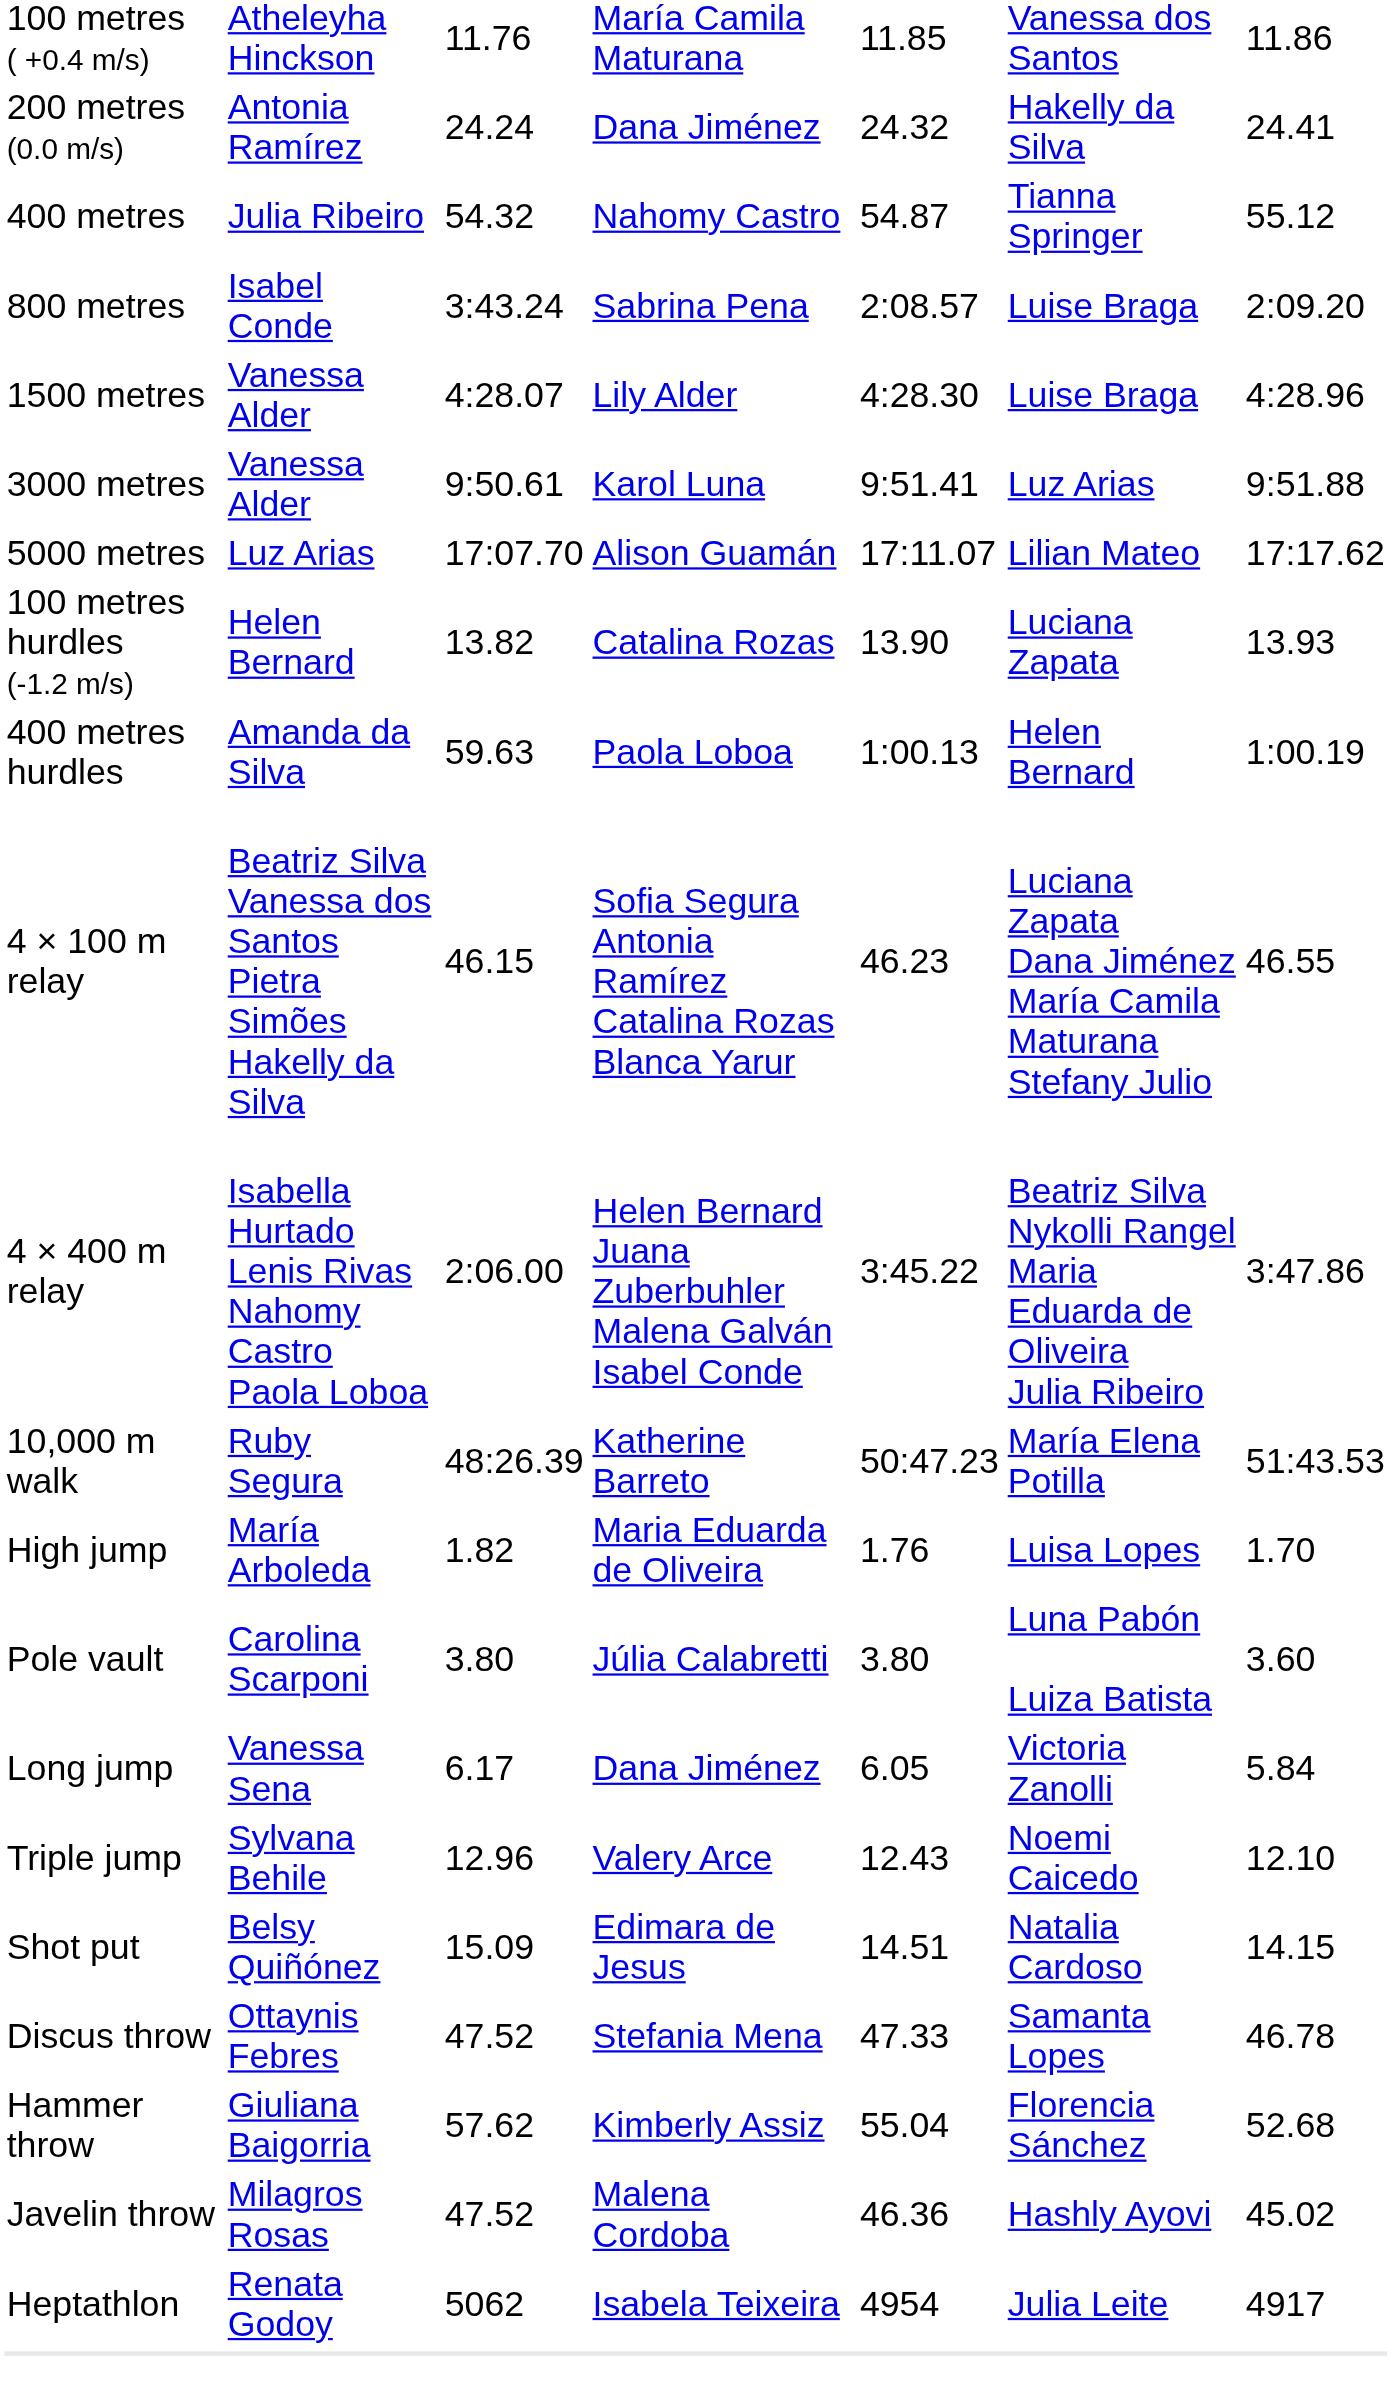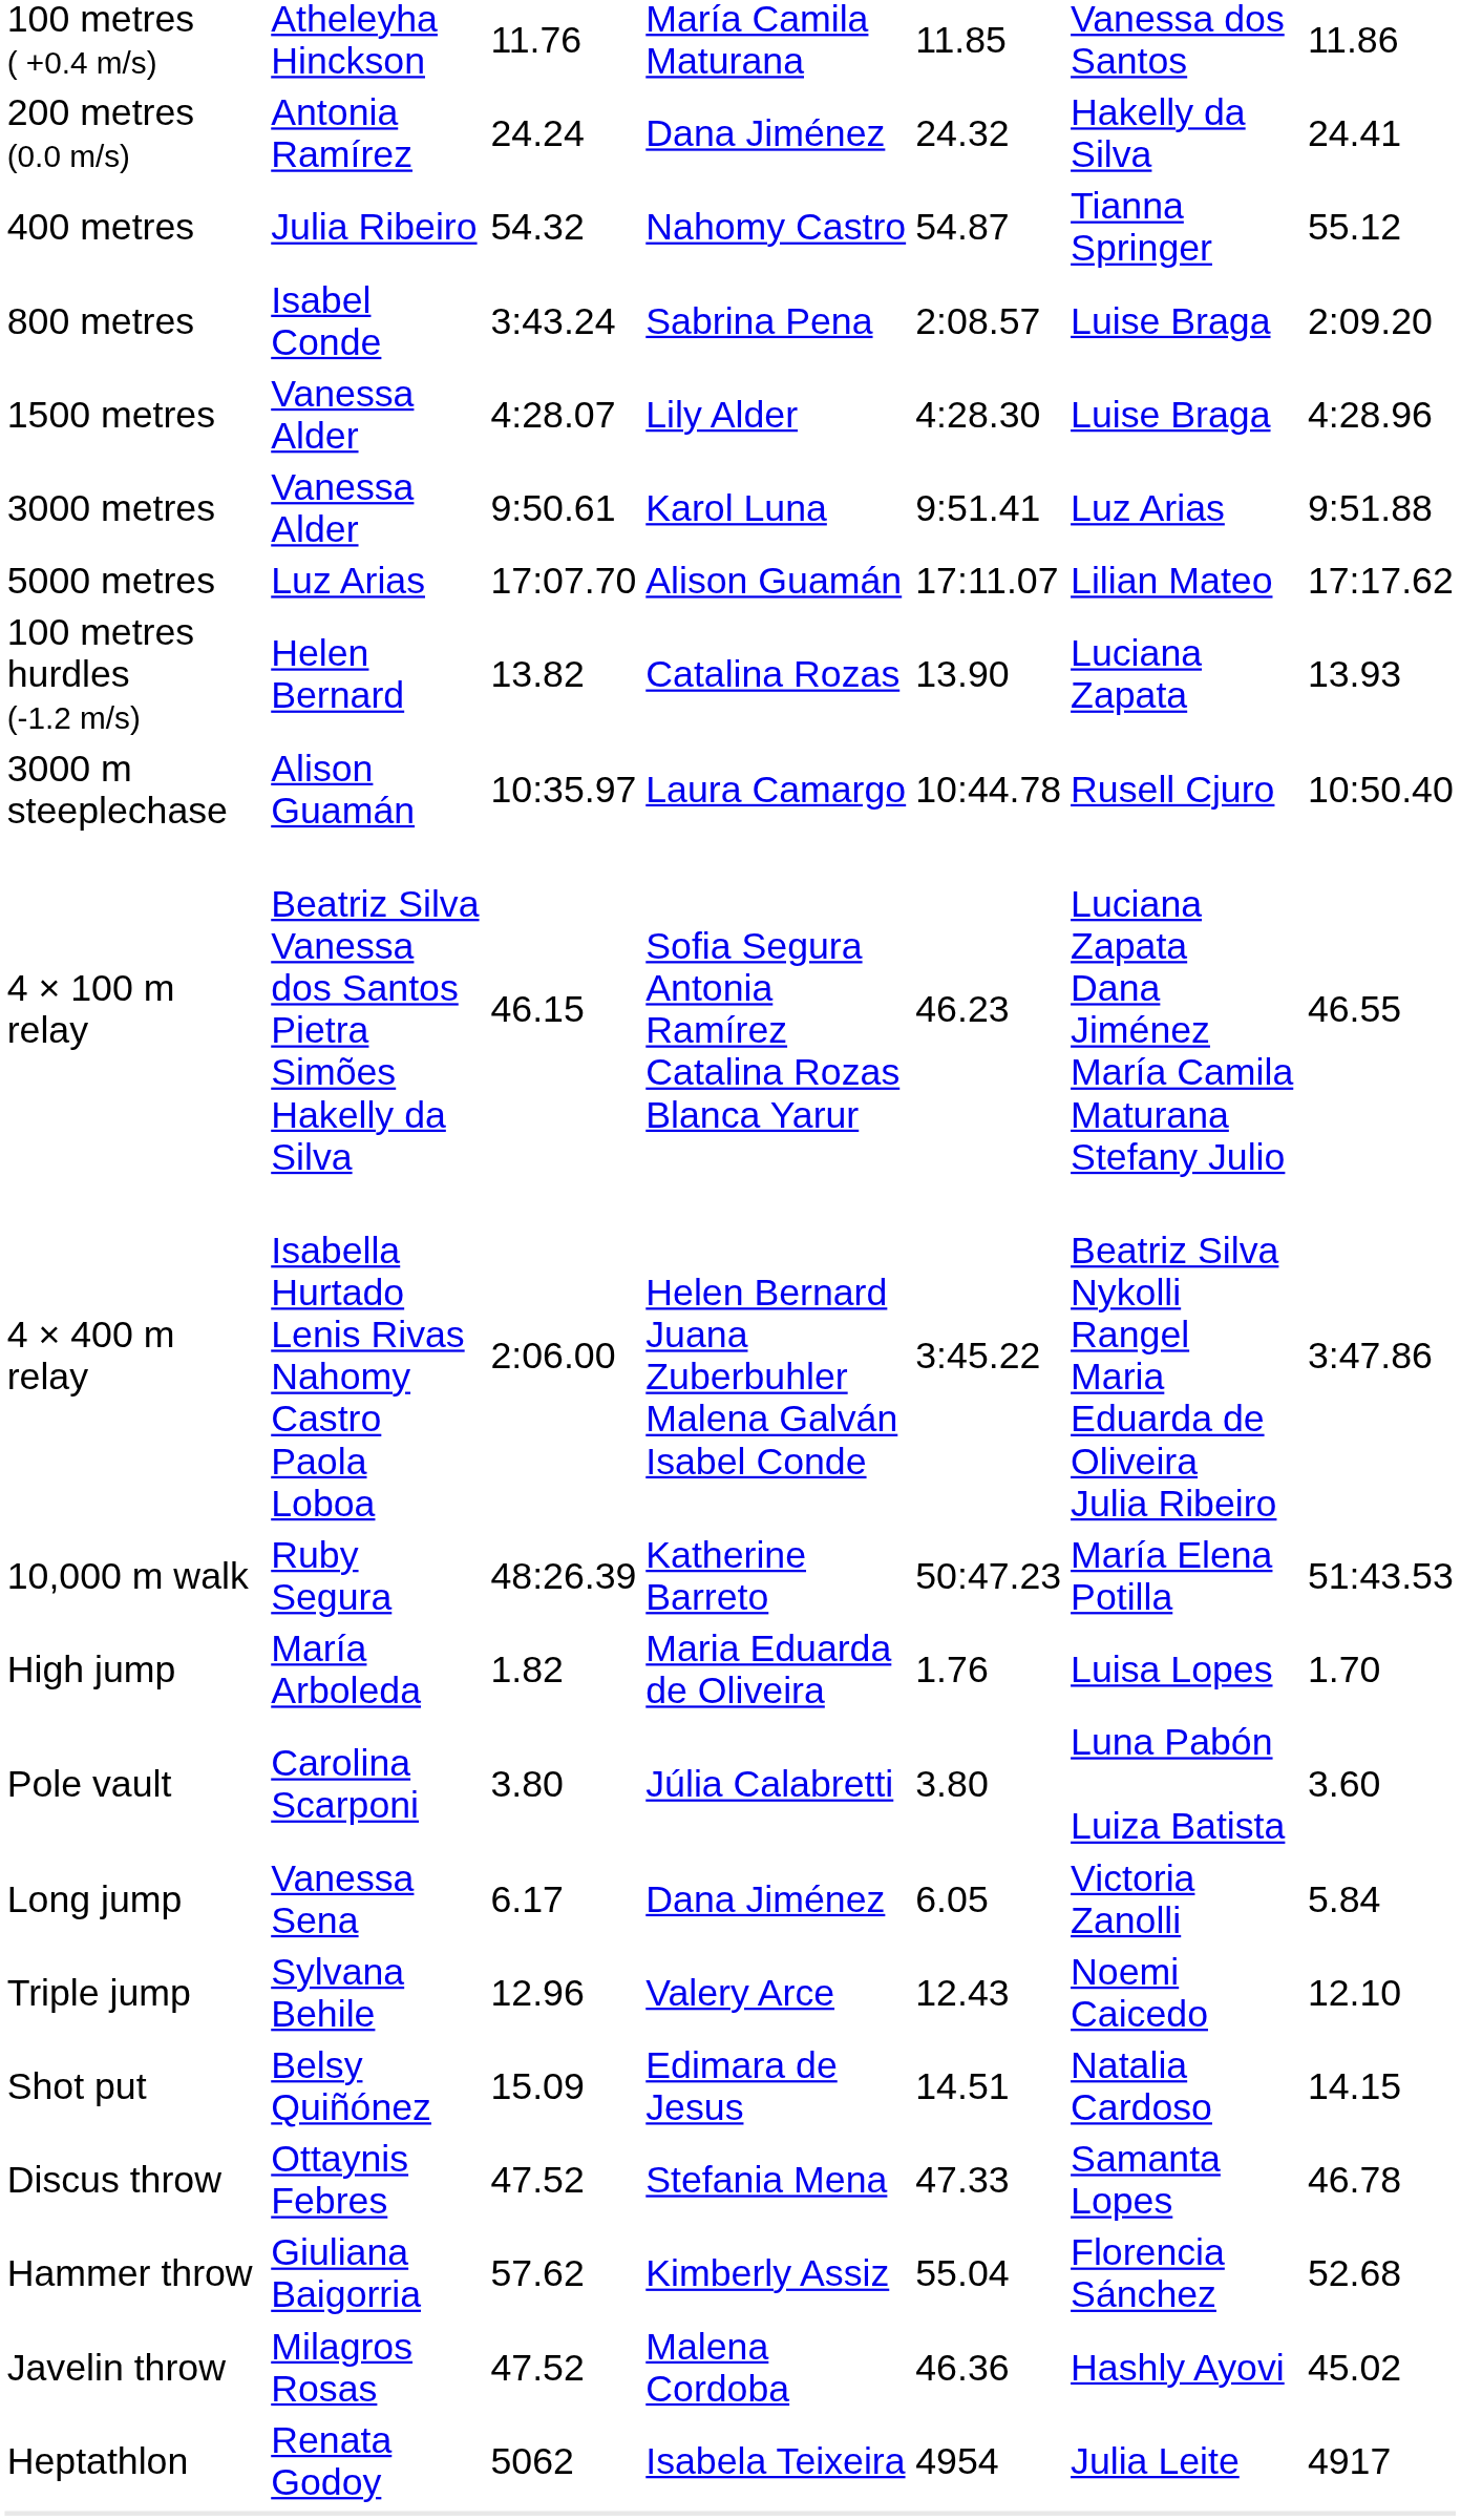 <table>
 <tr>
 <td>100 metres<br><small>( +0.4 m/s)</small></td>
 <td><a href='#'>Atheleyha Hinckson</a><br></td>
 <td>11.76</td>
 <td><a href='#'>María Camila Maturana</a><br></td>
 <td>11.85 <strong></strong></td>
 <td><a href='#'>Vanessa dos Santos</a><br></td>
 <td>11.86</td>
 </tr>
 <tr>
 <td>200 metres<br><small>(0.0 m/s)</small></td>
 <td><a href='#'>Antonia Ramírez</a><br></td>
 <td>24.24</td>
 <td><a href='#'>Dana Jiménez</a><br></td>
 <td>24.32</td>
 <td><a href='#'>Hakelly da Silva</a><br></td>
 <td>24.41</td>
 </tr>
 <tr>
 <td>400 metres</td>
 <td><a href='#'>Julia Ribeiro</a><br></td>
 <td>54.32</td>
 <td><a href='#'>Nahomy Castro</a><br></td>
 <td>54.87</td>
 <td><a href='#'>Tianna Springer</a><br></td>
 <td>55.12</td>
 </tr>
 <tr>
 <td>800 metres</td>
 <td><a href='#'>Isabel Conde</a><br></td>
 <td>3:43.24</td>
 <td><a href='#'>Sabrina Pena</a><br></td>
 <td>2:08.57</td>
 <td><a href='#'>Luise Braga</a><br></td>
 <td>2:09.20</td>
 </tr>
 <tr>
 <td>1500 metres</td>
 <td><a href='#'>Vanessa Alder</a><br></td>
 <td>4:28.07</td>
 <td><a href='#'>Lily Alder</a><br></td>
 <td>4:28.30</td>
 <td><a href='#'>Luise Braga</a><br></td>
 <td>4:28.96</td>
 </tr>
 <tr>
 <td>3000 metres</td>
 <td><a href='#'>Vanessa Alder</a><br></td>
 <td>9:50.61</td>
 <td><a href='#'>Karol Luna</a><br></td>
 <td>9:51.41 <strong></strong></td>
 <td><a href='#'>Luz Arias</a><br></td>
 <td>9:51.88</td>
 </tr>
 <tr>
 <td>5000 metres</td>
 <td><a href='#'>Luz Arias</a><br></td>
 <td>17:07.70</td>
 <td><a href='#'>Alison Guamán</a><br></td>
 <td>17:11.07</td>
 <td><a href='#'>Lilian Mateo</a><br></td>
 <td>17:17.62</td>
 </tr>
 <tr>
 <td>100 metres hurdles<br><small>(-1.2 m/s)</small></td>
 <td><a href='#'>Helen Bernard</a><br></td>
 <td>13.82</td>
 <td><a href='#'>Catalina Rozas</a><br></td>
 <td>13.90</td>
 <td><a href='#'>Luciana Zapata</a><br></td>
 <td>13.93</td>
 </tr>
 <tr>
-<td>400 metres hurdles</td>
-<td><a href='#'>Amanda da Silva</a><br></td>
-<td>59.63</td>
-<td><a href='#'>Paola Loboa</a><br></td>
-<td>1:00.13</td>
-<td><a href='#'>Helen Bernard</a><br></td>
-<td>1:00.19</td>
+<td>3000 m steeplechase</td>
+<td><a href='#'>Alison Guamán</a><br></td>
+<td>10:35.97</td>
+<td><a href='#'>Laura Camargo</a><br></td>
+<td>10:44.78</td>
+<td><a href='#'>Rusell Cjuro</a><br></td>
+<td>10:50.40</td>
 </tr>
 <tr>
 <td>4 × 100 m relay</td>
 <td><br><a href='#'>Beatriz Silva</a><br><a href='#'>Vanessa dos Santos</a><br><a href='#'>Pietra Simões</a><br><a href='#'>Hakelly da Silva</a></td>
 <td>46.15</td>
 <td><br><a href='#'>Sofia Segura</a><br><a href='#'>Antonia Ramírez</a><br><a href='#'>Catalina Rozas</a><br><a href='#'>Blanca Yarur</a></td>
 <td>46.23</td>
 <td><br><a href='#'>Luciana Zapata</a><br><a href='#'>Dana Jiménez</a><br><a href='#'>María Camila Maturana</a><br><a href='#'>Stefany Julio</a></td>
 <td>46.55</td>
 </tr>
 <tr>
 <td>4 × 400 m relay</td>
 <td><br><a href='#'>Isabella Hurtado</a><br><a href='#'>Lenis Rivas</a><br><a href='#'>Nahomy Castro</a><br><a href='#'>Paola Loboa</a></td>
 <td>2:06.00</td>
 <td><br><a href='#'>Helen Bernard</a><br><a href='#'>Juana Zuberbuhler</a><br><a href='#'>Malena Galván</a><br><a href='#'>Isabel Conde</a></td>
 <td>3:45.22</td>
 <td><br><a href='#'>Beatriz Silva</a><br><a href='#'>Nykolli Rangel</a><br><a href='#'>Maria Eduarda de Oliveira</a><br><a href='#'>Julia Ribeiro</a></td>
 <td>3:47.86</td>
 </tr>
 <tr>
 <td>10,000 m walk</td>
 <td><a href='#'>Ruby Segura</a><br></td>
 <td>48:26.39 <strong></strong></td>
 <td><a href='#'>Katherine Barreto</a><br></td>
 <td>50:47.23</td>
 <td><a href='#'>María Elena Potilla</a><br></td>
 <td>51:43.53</td>
 </tr>
 <tr>
 <td>High jump</td>
 <td><a href='#'>María Arboleda</a><br></td>
 <td>1.82</td>
 <td><a href='#'>Maria Eduarda de Oliveira</a><br></td>
 <td>1.76</td>
 <td><a href='#'>Luisa Lopes</a><br></td>
 <td>1.70</td>
 </tr>
 <tr>
 <td>Pole vault</td>
 <td><a href='#'>Carolina Scarponi</a><br></td>
 <td>3.80</td>
 <td><a href='#'>Júlia Calabretti</a><br></td>
 <td>3.80</td>
 <td><a href='#'>Luna Pabón</a><br><br> <a href='#'>Luiza Batista</a><br></td>
 <td>3.60</td>
 </tr>
 <tr>
 <td>Long jump</td>
 <td><a href='#'>Vanessa Sena</a><br></td>
 <td>6.17</td>
 <td><a href='#'>Dana Jiménez</a><br></td>
 <td>6.05</td>
 <td><a href='#'>Victoria Zanolli</a><br></td>
 <td>5.84</td>
 </tr>
 <tr>
 <td>Triple jump</td>
 <td><a href='#'>Sylvana Behile</a><br></td>
 <td>12.96</td>
 <td><a href='#'>Valery Arce</a><br></td>
 <td>12.43</td>
 <td><a href='#'>Noemi Caicedo</a><br></td>
 <td>12.10</td>
 </tr>
 <tr>
 <td>Shot put</td>
 <td><a href='#'>Belsy Quiñónez</a><br></td>
 <td>15.09</td>
 <td><a href='#'>Edimara de Jesus</a><br></td>
 <td>14.51</td>
 <td><a href='#'>Natalia Cardoso</a><br></td>
 <td>14.15</td>
 </tr>
 <tr>
 <td>Discus throw</td>
 <td><a href='#'>Ottaynis Febres</a><br></td>
 <td>47.52</td>
 <td><a href='#'>Stefania Mena</a><br></td>
 <td>47.33</td>
 <td><a href='#'>Samanta Lopes</a><br></td>
 <td>46.78</td>
 </tr>
 <tr>
 <td>Hammer throw</td>
 <td><a href='#'>Giuliana Baigorria</a><br></td>
 <td>57.62</td>
 <td><a href='#'>Kimberly Assiz</a><br></td>
 <td>55.04</td>
 <td><a href='#'>Florencia Sánchez</a><br></td>
 <td>52.68</td>
 </tr>
 <tr>
 <td>Javelin throw</td>
 <td><a href='#'>Milagros Rosas</a><br></td>
 <td>47.52</td>
 <td><a href='#'>Malena Cordoba</a><br></td>
 <td>46.36</td>
 <td><a href='#'>Hashly Ayovi</a><br></td>
 <td>45.02</td>
 </tr>
 <tr>
 <td>Heptathlon</td>
 <td><a href='#'>Renata Godoy</a><br></td>
 <td>5062</td>
 <td><a href='#'>Isabela Teixeira</a><br></td>
 <td>4954</td>
 <td><a href='#'>Julia Leite</a><br></td>
 <td>4917</td>
 </tr>
 <tr bgcolor= e8e8e8>
 <td colspan=7></td>
 </tr>
 </table>
